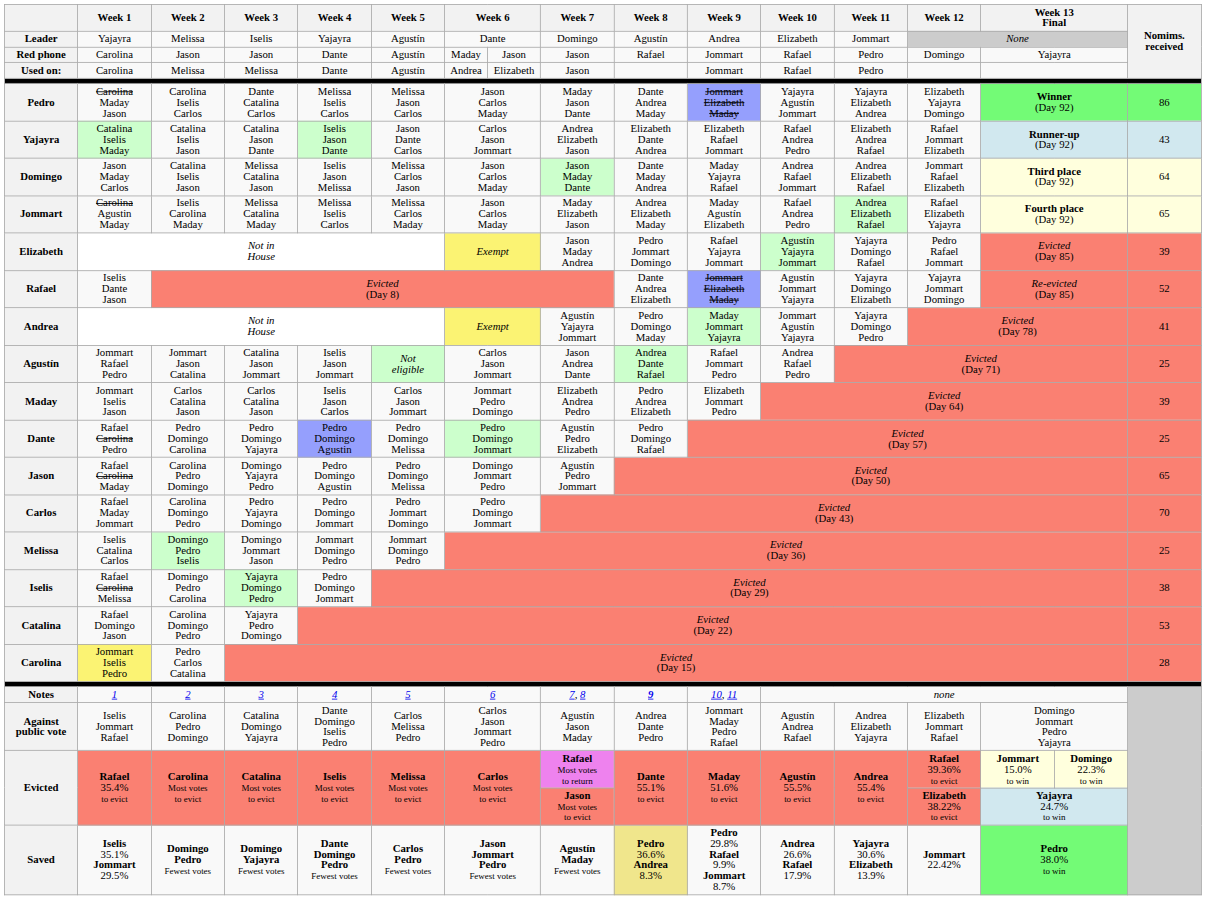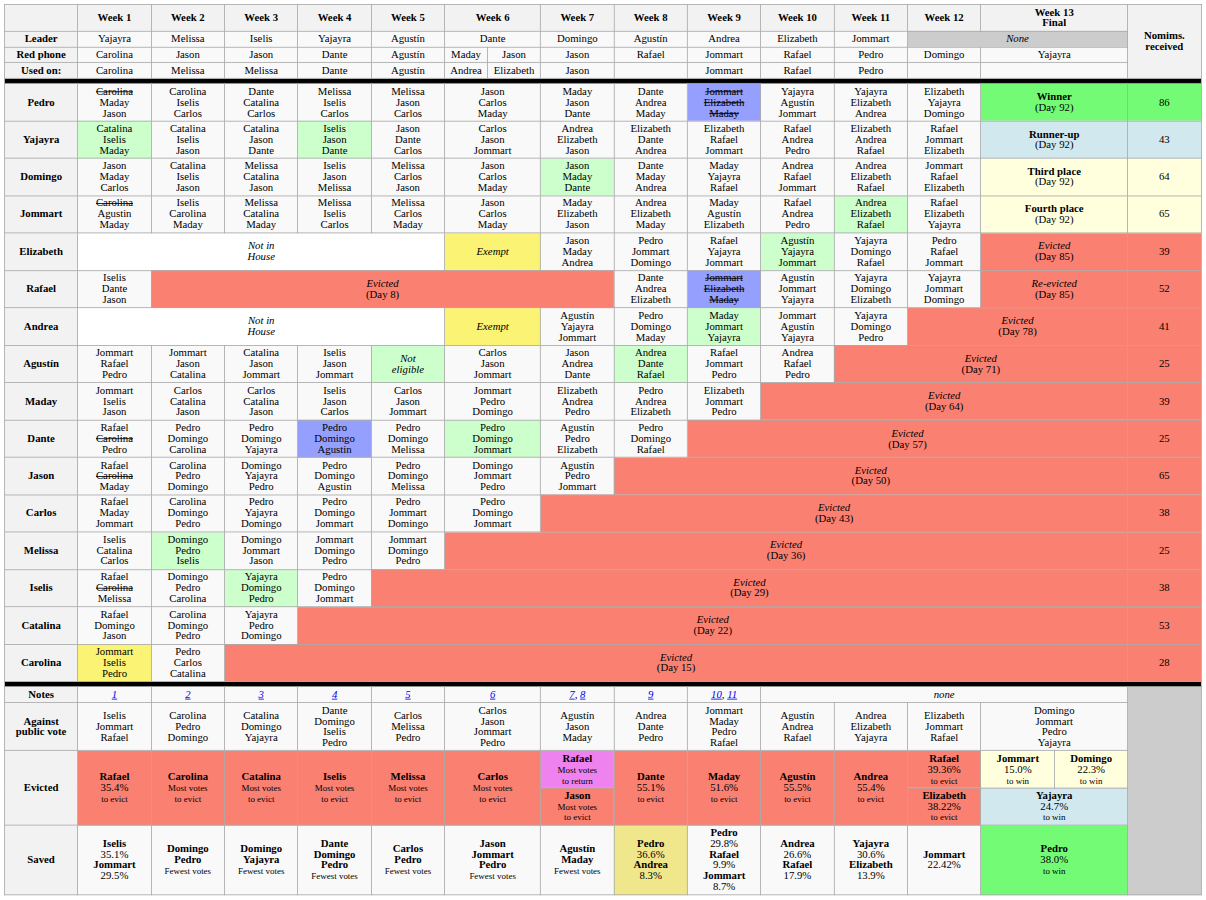 <table class="wikitable" style="text-align:center; width:90%; font-size:80%; line-height:1;">
 <tr>
 <th style="width:5%"></th>
 <th style="width:5%">Week 1</th>
 <th style="width:5%">Week 2</th>
 <th style="width:5%">Week 3</th>
 <th style="width:5%">Week 4</th>
 <th style="width:5%">Week 5</th>
 <th colspan="2" style="width:5%">Week 6</th>
 <th style="width:5%">Week 7</th>
 <th style="width:5%">Week 8</th>
 <th style="width:5%">Week 9</th>
 <th style="width:5%">Week 10</th>
 <th style="width:5%">Week 11</th>
 <th style="width:5%">Week 12</th>
 <th colspan="2" style="width:10%">Week 13<br>Final</th>
 <th rowspan="4" style="width:5%">Nomims.<br>received</th>
 </tr>
 <tr>
 <th>Leader</th>
 <td>Yajayra</td>
 <td>Melissa</td>
 <td>Iselis</td>
 <td>Yajayra</td>
 <td>Agustín</td>
 <td colspan="2">Dante</td>
 <td>Domingo</td>
 <td>Agustín</td>
 <td>Andrea</td>
 <td>Elizabeth</td>
 <td>Jommart</td>
 <td style="background:#ccc;" colspan="3"><em>None</em></td>
 </tr>
 <tr>
 <th>Red phone</th>
 <td>Carolina</td>
 <td>Jason</td>
 <td>Jason</td>
 <td>Dante</td>
 <td>Agustín</td>
 <td>Maday</td>
 <td>Jason</td>
 <td>Jason</td>
 <td>Rafael</td>
 <td>Jommart</td>
 <td>Rafael</td>
 <td>Pedro</td>
 <td>Domingo</td>
 <td colspan="2">Yajayra</td>
 </tr>
 <tr>
 <th>Used on:</th>
 <td>Carolina</td>
 <td>Melissa</td>
 <td>Melissa</td>
 <td>Dante</td>
 <td>Agustín</td>
 <td>Andrea</td>
 <td>Elizabeth</td>
 <td>Jason</td>
 <td></td>
 <td>Jommart</td>
 <td>Rafael</td>
 <td>Pedro</td>
 <td></td>
 <td colspan="2"></td>
 </tr>
 <tr>
 <th style="background:#000" colspan="17"></th>
 </tr>
 <tr>
 <th>Pedro</th>
 <td><s>Carolina</s><br>Maday<br>Jason</td>
 <td>Carolina<br>Iselis<br>Carlos</td>
 <td>Dante<br>Catalina<br>Carlos</td>
 <td>Melissa<br>Iselis<br>Carlos</td>
 <td>Melissa<br>Jason<br>Carlos</td>
 <td colspan="2">Jason<br>Carlos<br>Maday</td>
 <td>Maday<br>Jason<br>Dante</td>
 <td>Dante<br>Andrea<br>Maday</td>
 <td style="background:#959FFD"><s>Jommart<br>Elizabeth<br>Maday</s></td>
 <td>Yajayra<br>Agustín<br>Jommart</td>
 <td>Yajayra<br>Elizabeth<br>Andrea</td>
 <td>Elizabeth<br>Yajayra<br>Domingo</td>
 <td colspan="2"  style="background:#73FB76;"><strong>Winner</strong><br>(Day 92)</td>
 <td style="background:#73FB76;">86</td>
 </tr>
 <tr>
 <th>Yajayra</th>
 <td style="background: #CCFFCC;">Catalina<br>Iselis<br>Maday</td>
 <td>Catalina<br>Iselis<br>Jason</td>
 <td>Catalina<br>Jason<br>Dante</td>
 <td style="background: #CCFFCC;">Iselis<br>Jason<br>Dante</td>
 <td>Jason<br>Dante<br>Carlos</td>
 <td colspan="2">Carlos<br>Jason<br>Jommart</td>
 <td>Andrea<br>Elizabeth<br>Jason</td>
 <td>Elizabeth<br>Dante<br>Andrea</td>
 <td>Elizabeth<br>Rafael<br>Jommart</td>
 <td>Rafael<br>Andrea<br>Pedro</td>
 <td>Elizabeth<br>Andrea<br>Rafael</td>
 <td>Rafael<br>Jommart<br>Elizabeth</td>
 <td colspan="2"  style="background:#D1E8EF;"><strong>Runner-up</strong><br>(Day 92)</td>
 <td style="background:#D1E8EF;">43</td>
 </tr>
 <tr>
 <th>Domingo</th>
 <td>Jason<br>Maday<br>Carlos</td>
 <td>Catalina<br>Iselis<br>Jason</td>
 <td>Melissa<br>Catalina<br>Jason</td>
 <td>Iselis<br>Jason<br>Melissa</td>
 <td>Melissa<br>Carlos<br>Jason</td>
 <td colspan="2">Jason<br>Carlos<br>Maday</td>
 <td style="background:#CCFFCC">Jason<br>Maday<br>Dante</td>
 <td>Dante<br>Maday<br>Andrea</td>
 <td>Maday<br>Yajayra<br>Rafael</td>
 <td>Andrea<br>Rafael<br>Jommart</td>
 <td>Andrea<br>Elizabeth<br>Rafael</td>
 <td>Jommart<br>Rafael<br>Elizabeth</td>
 <td colspan="2" style="background:#FFFFDD;"><strong>Third place</strong><br>(Day 92)</td>
 <td style="background:#FFFFDD;">64</td>
 </tr>
 <tr>
 <th>Jommart</th>
 <td><s>Carolina</s><br>Agustin<br>Maday</td>
 <td>Iselis<br>Carolina<br>Maday</td>
 <td>Melissa<br>Catalina<br>Maday</td>
 <td>Melissa<br>Iselis<br>Carlos</td>
 <td>Melissa<br>Carlos<br>Maday</td>
 <td colspan="2">Jason<br>Carlos<br>Maday</td>
 <td>Maday<br>Elizabeth<br>Jason</td>
 <td>Andrea<br>Elizabeth<br>Maday</td>
 <td>Maday<br>Agustín<br>Elizabeth</td>
 <td>Rafael<br>Andrea<br>Pedro</td>
 <td style="background:#CCFFCC">Andrea<br>Elizabeth<br>Rafael</td>
 <td>Rafael<br>Elizabeth<br>Yajayra</td>
 <td colspan="2"  style="background:#FFFFDD;"><strong>Fourth place</strong><br>(Day 92)</td>
 <td style="background:#FFFFDD;">65</td>
 </tr>
 <tr>
 <th>Elizabeth</th>
 <td style="background:#FFF" colspan="5"><em>Not in<br>House</em></td>
 <td style="background:#FBF373" colspan="2"><em>Exempt</em></td>
 <td>Jason<br>Maday<br>Andrea</td>
 <td>Pedro<br>Jommart<br>Domingo</td>
 <td>Rafael<br>Yajayra<br>Jommart</td>
 <td style="background:#CCFFCC">Agustín<br>Yajayra<br>Jommart</td>
 <td>Yajayra<br>Domingo<br>Rafael</td>
 <td>Pedro<br>Rafael<br>Jommart</td>
 <td style="background:#FA8072" colspan="2"><em>Evicted</em><br>(Day 85)</td>
 <td style="background:#FA8072">39</td>
 </tr>
 <tr>
 <th>Rafael</th>
 <td>Iselis<br>Dante<br>Jason</td>
 <td style="background:#FA8072" colspan="7"><em>Evicted</em><br>(Day 8)</td>
 <td>Dante<br>Andrea<br>Elizabeth</td>
 <td style="background:#959FFD"><s>Jommart<br>Elizabeth<br>Maday</s></td>
 <td>Agustín<br>Jommart<br>Yajayra</td>
 <td>Yajayra<br>Domingo<br>Elizabeth</td>
 <td>Yajayra<br>Jommart<br>Domingo</td>
 <td style="background:#FA8072" colspan="2"><em>Re-evicted</em><br>(Day 85)</td>
 <td style="background:#FA8072">52</td>
 </tr>
 <tr>
 <th>Andrea</th>
 <td style="background:#FFF" colspan="5"><em>Not in<br>House</em></td>
 <td style="background:#FBF373" colspan="2"><em>Exempt</em></td>
 <td>Agustín<br>Yajayra<br>Jommart</td>
 <td>Pedro<br>Domingo<br>Maday</td>
 <td style="background:#CCFFCC">Maday<br>Jommart<br>Yajayra</td>
 <td>Jommart<br>Agustín<br>Yajayra</td>
 <td>Yajayra<br>Domingo<br>Pedro</td>
 <td style="background:#FA8072" colspan="3"><em>Evicted</em><br>(Day 78)</td>
 <td style="background:#FA8072">41</td>
 </tr>
 <tr>
 <th>Agustín</th>
 <td>Jommart<br>Rafael<br>Pedro</td>
 <td>Jommart<br>Jason<br>Catalina</td>
 <td>Catalina<br>Jason<br>Jommart</td>
 <td>Iselis<br>Jason<br>Jommart</td>
 <td style="background:#CCFFCC"><em>Not<br>eligible</em></td>
 <td colspan="2">Carlos<br>Jason<br>Jommart</td>
 <td>Jason<br>Andrea<br>Dante</td>
 <td style="background:#CCFFCC">Andrea<br>Dante<br>Rafael</td>
 <td>Rafael<br>Jommart<br>Pedro</td>
 <td>Andrea<br>Rafael<br>Pedro</td>
 <td style="background:#FA8072" colspan="4"><em>Evicted</em><br>(Day 71)</td>
 <td style="background:#FA8072">25</td>
 </tr>
 <tr>
 <th>Maday</th>
 <td>Jommart<br>Iselis<br>Jason</td>
 <td>Carlos<br>Catalina<br>Jason</td>
 <td>Carlos<br>Catalina<br>Jason</td>
 <td>Iselis<br>Jason<br>Carlos</td>
 <td>Carlos<br>Jason<br>Jommart</td>
 <td colspan="2">Jommart<br>Pedro<br>Domingo</td>
 <td>Elizabeth<br>Andrea<br>Pedro</td>
 <td>Pedro<br>Andrea<br>Elizabeth</td>
 <td>Elizabeth<br>Jommart<br>Pedro</td>
 <td style="background:#FA8072" colspan="5"><em>Evicted</em><br>(Day 64)</td>
 <td style="background:#FA8072">39</td>
 </tr>
 <tr>
 <th>Dante</th>
 <td>Rafael<br><s>Carolina</s><br>Pedro</td>
 <td>Pedro<br>Domingo<br>Carolina</td>
 <td>Pedro<br>Domingo<br>Yajayra</td>
 <td style="background:#959FFD">Pedro<br>Domingo<br>Agustin</td>
 <td>Pedro<br>Domingo<br>Melissa</td>
 <td style="background:#CCFFCC" colspan="2">Pedro<br>Domingo<br>Jommart</td>
 <td>Agustín<br>Pedro<br>Elizabeth</td>
 <td>Pedro<br>Domingo<br>Rafael</td>
 <td style="background:#FA8072" colspan="6"><em>Evicted</em><br>(Day 57)</td>
 <td style="background:#FA8072">25</td>
 </tr>
 <tr>
 <th>Jason</th>
 <td>Rafael<br><s>Carolina</s><br>Maday</td>
 <td>Carolina<br>Pedro<br>Domingo</td>
 <td>Domingo<br>Yajayra<br>Pedro</td>
 <td>Pedro<br>Domingo<br>Agustin</td>
 <td>Pedro<br>Domingo<br>Melissa</td>
 <td colspan="2">Domingo<br>Jommart<br>Pedro</td>
 <td>Agustín<br>Pedro<br>Jommart</td>
 <td style="background:#FA8072" colspan="7"><em>Evicted</em><br>(Day 50)</td>
 <td style="background:#FA8072">65</td>
 </tr>
 <tr>
 <th>Carlos</th>
 <td>Rafael<br>Maday<br>Jommart</td>
 <td>Carolina<br>Domingo<br>Pedro</td>
 <td>Pedro<br>Yajayra<br>Domingo</td>
 <td>Pedro<br>Domingo<br>Jommart</td>
 <td>Pedro<br>Jommart<br>Domingo</td>
 <td colspan="2">Pedro<br>Domingo<br>Jommart</td>
 <td style="background:#FA8072" colspan="8"><em>Evicted</em><br>(Day 43)</td>
-<td style="background:#FA8072">70</td>
+<td style="background:#FA8072">38</td>
 </tr>
 <tr>
 <th>Melissa</th>
 <td>Iselis<br>Catalina<br>Carlos</td>
 <td style="background:#CCFFCC">Domingo<br>Pedro<br>Iselis</td>
 <td>Domingo<br>Jommart<br>Jason</td>
 <td>Jommart<br>Domingo<br>Pedro</td>
 <td>Jommart<br>Domingo<br>Pedro</td>
 <td style="background:#FA8072" colspan="10"><em>Evicted</em><br>(Day 36)</td>
 <td style="background:#FA8072">25</td>
 </tr>
 <tr>
 <th>Iselis</th>
 <td>Rafael<br><s>Carolina</s><br>Melissa</td>
 <td>Domingo<br>Pedro<br>Carolina</td>
 <td style="background: #CCFFCC;">Yajayra<br>Domingo<br>Pedro</td>
 <td>Pedro<br>Domingo<br>Jommart</td>
 <td style="background:#FA8072" colspan="11"><em>Evicted</em><br>(Day 29)</td>
 <td style="background:#FA8072">38</td>
 </tr>
 <tr>
 <th>Catalina</th>
 <td>Rafael<br>Domingo<br>Jason</td>
 <td>Carolina<br>Domingo<br>Pedro</td>
 <td>Yajayra<br>Pedro<br>Domingo</td>
 <td style="background:#FA8072" colspan="12"><em>Evicted</em><br>(Day 22)</td>
 <td style="background:#FA8072">53</td>
 </tr>
 <tr>
 <th>Carolina</th>
 <td style="background:#FBF373">Jommart<br>Iselis<br>Pedro</td>
 <td>Pedro<br>Carlos<br>Catalina</td>
 <td style="background:#FA8072" colspan="13"><em>Evicted</em><br>(Day 15)</td>
 <td style="background:#FA8072">28</td>
 </tr>
 <tr>
 <th style="background:#000" colspan="17"></th>
 </tr>
 <tr>
 <th>Notes</th>
 <td><em><a href='#'>1</a></em></td>
 <td><em><a href='#'>2</a></em></td>
 <td><em><a href='#'>3</a></em></td>
 <td><em><a href='#'>4</a></em></td>
 <td><em><a href='#'>5</a></em></td>
 <td colspan="2"><em><a href='#'>6</a></em></td>
 <td><em><a href='#'>7</a>, <a href='#'>8</a></em></td>
-<td><strong><em><a href='#'>9</a></em></strong></td>
+<td><em><a href='#'>9</a></em></td>
 <td><em><a href='#'>10</a>, <a href='#'>11</a></em></td>
 <td colspan="5"><em>none</em></td>
 <td style="background:#ccc" rowspan="5"></td>
 </tr>
 <tr>
 <th>Against<br>public vote</th>
 <td>Iselis<br>Jommart<br>Rafael</td>
 <td>Carolina<br>Pedro<br>Domingo</td>
 <td>Catalina<br>Domingo<br>Yajayra</td>
 <td>Dante<br>Domingo<br>Iselis<br>Pedro</td>
 <td>Carlos<br>Melissa<br>Pedro</td>
 <td colspan="2">Carlos<br>Jason<br>Jommart<br>Pedro</td>
 <td>Agustín<br>Jason<br>Maday</td>
 <td>Andrea<br>Dante<br>Pedro</td>
 <td>Jommart<br>Maday<br>Pedro<br>Rafael</td>
 <td>Agustín<br>Andrea<br>Rafael</td>
 <td>Andrea<br>Elizabeth<br>Yajayra</td>
 <td>Elizabeth<br>Jommart<br>Rafael</td>
 <td colspan="2">Domingo<br>Jommart<br>Pedro<br>Yajayra</td>
 </tr>
 <tr>
 <th rowspan="2">Evicted</th>
 <td rowspan="2" style="background:#FA8072"><strong>Rafael</strong><br>35.4%<br><small>to evict</small></td>
 <td rowspan="2" style="background:#FA8072"><strong>Carolina</strong><small><br>Most votes<br>to evict</small></td>
 <td rowspan="2" style="background:#FA8072"><strong>Catalina</strong><small><br>Most votes<br>to evict</small></td>
 <td rowspan="2" style="background:#FA8072"><strong>Iselis</strong><small><br>Most votes<br>to evict</small></td>
 <td rowspan="2" style="background:#FA8072"><strong>Melissa</strong><small><br>Most votes<br>to evict</small></td>
 <td rowspan="2" colspan="2" style="background:#FA8072"><strong>Carlos</strong><small><br>Most votes<br>to evict</small></td>
 <td style="background:violet"><strong>Rafael</strong><small><br>Most votes<br>to return</small></td>
 <td rowspan="2" style="background:#FA8072"><strong>Dante</strong><br>55.1%<br><small>to evict</small></td>
 <td rowspan="2" style="background:#FA8072"><strong>Maday</strong><br>51.6%<br><small>to evict</small></td>
 <td rowspan="2" style="background:#FA8072"><strong>Agustín</strong><br>55.5%<br><small>to evict</small></td>
 <td rowspan="2" style="background:#FA8072"><strong>Andrea</strong><br>55.4%<br><small>to evict</small></td>
 <td style="background:#FA8072"><strong>Rafael</strong><br>39.36%<br><small>to evict</small></td>
 <td style="background:#FFFFDD"><strong>Jommart</strong><br>15.0%<br><small>to win</small></td>
 <td style="background:#FFFFDD"><strong>Domingo</strong><br>22.3%<br><small>to win</small></td>
 </tr>
 <tr>
 <td style="background:#FA8072"><strong>Jason</strong><small><br>Most votes<br>to evict</small></td>
 <td style="background:#FA8072"><strong>Elizabeth</strong><br>38.22%<br><small>to evict</small></td>
 <td colspan="2" style="background:#D1E8EF"><strong>Yajayra</strong><br>24.7%<br><small>to win</small></td>
 </tr>
 <tr>
 <th>Saved</th>
 <td><strong>Iselis</strong><br>35.1%<br><strong>Jommart</strong><br>29.5%</td>
 <td><strong>Domingo</strong><br><strong>Pedro</strong><br><small>Fewest votes</small></td>
 <td><strong>Domingo</strong><br><strong>Yajayra</strong><br><small>Fewest votes</small></td>
 <td><strong>Dante</strong><br><strong>Domingo</strong><br><strong>Pedro</strong><br><small>Fewest votes</small></td>
 <td><strong>Carlos</strong><br><strong>Pedro</strong><br><small>Fewest votes</small></td>
 <td colspan="2"><strong>Jason</strong><br><strong>Jommart</strong><br><strong>Pedro</strong><br><small>Fewest votes</small></td>
 <td><strong>Agustín</strong><br><strong>Maday</strong><br><small>Fewest votes</small></td>
 <td style="background: khaki;"><strong>Pedro</strong><br>36.6%<br><strong>Andrea</strong><br>8.3%</td>
 <td><strong>Pedro</strong><br>29.8%<br><strong>Rafael</strong><br>9.9%<br><strong>Jommart</strong><br>8.7%</td>
 <td><strong>Andrea</strong><br>26.6%<br><strong>Rafael</strong><br>17.9%</td>
 <td><strong>Yajayra</strong><br>30.6%<br><strong>Elizabeth</strong><br>13.9%</td>
 <td><strong>Jommart</strong><br>22.42%</td>
 <td colspan="2" style="background:#73FB76"><strong>Pedro</strong><br>38.0%<br><small>to win</small></td>
 </tr>
 </table>
